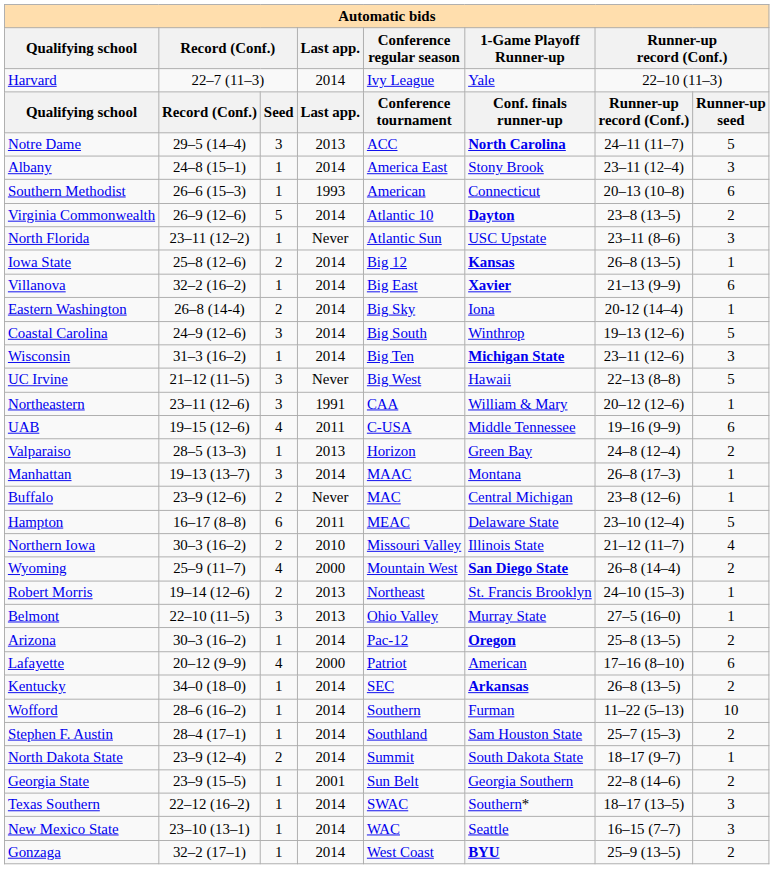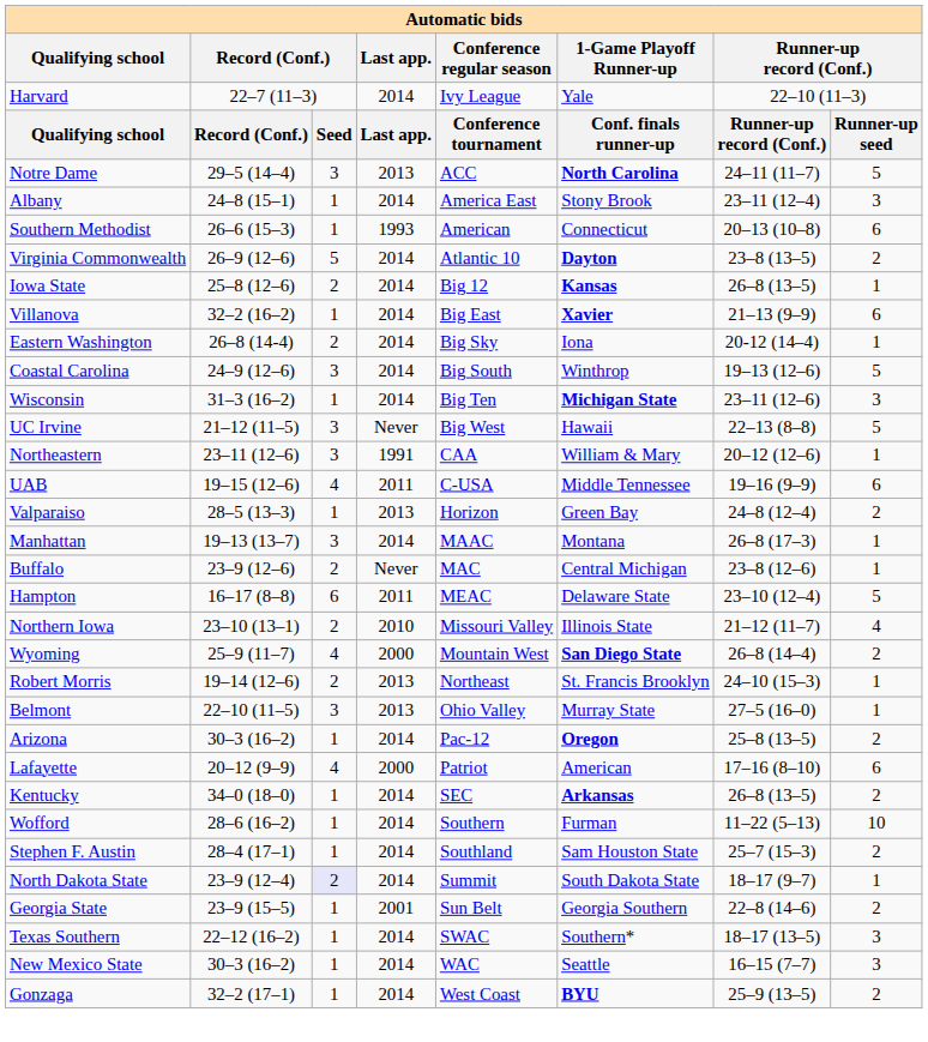 <table class="wikitable">
 <tr>
 <th colspan="8" style="background:#ffdead;">Automatic bids</th>
 </tr>
 <tr>
 <th>Qualifying school</th>
 <th colspan="2">Record (Conf.)</th>
 <th>Last app.</th>
 <th>Conference<br>regular season</th>
 <th>1-Game Playoff<br>Runner-up</th>
 <th colspan="2">Runner-up<br>record (Conf.)</th>
 </tr>
 <tr>
 <td><a href='#'>Harvard</a></td>
 <td colspan="2" align=center>22–7 (11–3)</td>
 <td align=center>2014</td>
 <td><a href='#'>Ivy League</a></td>
 <td><a href='#'>Yale</a></td>
 <td colspan="2" align=center>22–10 (11–3)</td>
 </tr>
 <tr>
 <th>Qualifying school</th>
 <th>Record (Conf.)</th>
 <th>Seed</th>
 <th>Last app.</th>
 <th>Conference<br>tournament</th>
 <th>Conf. finals<br>runner-up</th>
 <th>Runner-up<br>record (Conf.)</th>
 <th>Runner-up<br>seed</th>
 </tr>
 <tr>
 <td><a href='#'>Notre Dame</a></td>
 <td align=center>29–5 (14–4)</td>
 <td align=center>3</td>
 <td align=center>2013</td>
 <td><a href='#'>ACC</a></td>
 <td><strong><a href='#'>North Carolina</a></strong></td>
 <td align=center>24–11 (11–7)</td>
 <td align=center>5</td>
 </tr>
 <tr>
 <td><a href='#'>Albany</a></td>
 <td align=center>24–8 (15–1)</td>
 <td align=center>1</td>
 <td align=center>2014</td>
 <td><a href='#'>America East</a></td>
 <td><a href='#'>Stony Brook</a></td>
 <td align=center>23–11 (12–4)</td>
 <td align=center>3</td>
 </tr>
 <tr>
 <td><a href='#'>Southern Methodist</a></td>
 <td align=center>26–6 (15–3)</td>
 <td align=center>1</td>
 <td align=center>1993</td>
 <td><a href='#'>American</a></td>
 <td><a href='#'>Connecticut</a></td>
 <td align=center>20–13 (10–8)</td>
 <td align=center>6</td>
 </tr>
 <tr>
 <td><a href='#'>Virginia Commonwealth</a></td>
 <td align=center>26–9 (12–6)</td>
 <td align=center>5</td>
 <td align=center>2014</td>
 <td><a href='#'>Atlantic 10</a></td>
 <td><strong><a href='#'>Dayton</a></strong></td>
 <td align=center>23–8 (13–5)</td>
 <td align=center>2</td>
-</tr>
-<tr>
-<td><a href='#'>North Florida</a></td>
-<td align=center>23–11 (12–2)</td>
-<td align=center>1</td>
-<td align=center>Never</td>
-<td><a href='#'>Atlantic Sun</a></td>
-<td><a href='#'>USC Upstate</a></td>
-<td align=center>23–11 (8–6)</td>
-<td align=center>3</td>
 </tr>
 <tr>
 <td><a href='#'>Iowa State</a></td>
 <td align=center>25–8 (12–6)</td>
 <td align=center>2</td>
 <td align=center>2014</td>
 <td><a href='#'>Big 12</a></td>
 <td><strong><a href='#'>Kansas</a></strong></td>
 <td align=center>26–8 (13–5)</td>
 <td align=center>1</td>
 </tr>
 <tr>
 <td><a href='#'>Villanova</a></td>
 <td align=center>32–2 (16–2)</td>
 <td align=center>1</td>
 <td align=center>2014</td>
 <td><a href='#'>Big East</a></td>
 <td><strong><a href='#'>Xavier</a></strong></td>
 <td align=center>21–13 (9–9)</td>
 <td align=center>6</td>
 </tr>
 <tr>
 <td><a href='#'>Eastern Washington</a></td>
 <td align=center>26–8 (14-4)</td>
 <td align=center>2</td>
 <td align=center>2014</td>
 <td><a href='#'>Big Sky</a></td>
 <td><a href='#'>Iona</a></td>
 <td align=center>20-12 (14–4)</td>
 <td align=center>1</td>
 </tr>
 <tr>
 <td><a href='#'>Coastal Carolina</a></td>
 <td align=center>24–9 (12–6)</td>
 <td align=center>3</td>
 <td align=center>2014</td>
 <td><a href='#'>Big South</a></td>
 <td><a href='#'>Winthrop</a></td>
 <td align=center>19–13 (12–6)</td>
 <td align=center>5</td>
 </tr>
 <tr>
 <td><a href='#'>Wisconsin</a></td>
 <td align=center>31–3 (16–2)</td>
 <td align=center>1</td>
 <td align=center>2014</td>
 <td><a href='#'>Big Ten</a></td>
 <td><strong><a href='#'>Michigan State</a></strong></td>
 <td align=center>23–11 (12–6)</td>
 <td align=center>3</td>
 </tr>
 <tr>
 <td><a href='#'>UC Irvine</a></td>
 <td align=center>21–12 (11–5)</td>
 <td align=center>3</td>
 <td align=center>Never</td>
 <td><a href='#'>Big West</a></td>
 <td><a href='#'>Hawaii</a></td>
 <td align=center>22–13 (8–8)</td>
 <td align=center>5</td>
 </tr>
 <tr>
 <td><a href='#'>Northeastern</a></td>
 <td align=center>23–11 (12–6)</td>
 <td align=center>3</td>
 <td align=center>1991</td>
 <td><a href='#'>CAA</a></td>
 <td><a href='#'>William & Mary</a></td>
 <td align=center>20–12 (12–6)</td>
 <td align=center>1</td>
 </tr>
 <tr>
 <td><a href='#'>UAB</a></td>
 <td align=center>19–15 (12–6)</td>
 <td align=center>4</td>
 <td align=center>2011</td>
 <td><a href='#'>C-USA</a></td>
 <td><a href='#'>Middle Tennessee</a></td>
 <td align=center>19–16 (9–9)</td>
 <td align=center>6</td>
 </tr>
 <tr>
 <td><a href='#'>Valparaiso</a></td>
 <td align=center>28–5 (13–3)</td>
 <td align=center>1</td>
 <td align=center>2013</td>
 <td><a href='#'>Horizon</a></td>
 <td><a href='#'>Green Bay</a></td>
 <td align=center>24–8 (12–4)</td>
 <td align=center>2</td>
 </tr>
 <tr>
 <td><a href='#'>Manhattan</a></td>
 <td align=center>19–13 (13–7)</td>
 <td align=center>3</td>
 <td align=center>2014</td>
 <td><a href='#'>MAAC</a></td>
 <td><a href='#'>Montana</a></td>
 <td align=center>26–8 (17–3)</td>
 <td align=center>1</td>
 </tr>
 <tr>
 <td><a href='#'>Buffalo</a></td>
 <td align=center>23–9 (12–6)</td>
 <td align=center>2</td>
 <td align=center>Never</td>
 <td><a href='#'>MAC</a></td>
 <td><a href='#'>Central Michigan</a></td>
 <td align=center>23–8 (12–6)</td>
 <td align=center>1</td>
 </tr>
 <tr>
 <td><a href='#'>Hampton</a></td>
 <td align=center>16–17 (8–8)</td>
 <td align=center>6</td>
 <td align=center>2011</td>
 <td><a href='#'>MEAC</a></td>
 <td><a href='#'>Delaware State</a></td>
 <td align=center>23–10 (12–4)</td>
 <td align=center>5</td>
 </tr>
 <tr>
 <td><a href='#'>Northern Iowa</a></td>
-<td align=center>30–3 (16–2)</td>
+<td align=center>23–10 (13–1)</td>
 <td align=center>2</td>
 <td align=center>2010</td>
 <td><a href='#'>Missouri Valley</a></td>
 <td><a href='#'>Illinois State</a></td>
 <td align=center>21–12 (11–7)</td>
 <td align=center>4</td>
 </tr>
 <tr>
 <td><a href='#'>Wyoming</a></td>
 <td align=center>25–9 (11–7)</td>
 <td align=center>4</td>
 <td align=center>2000</td>
 <td><a href='#'>Mountain West</a></td>
 <td><strong><a href='#'>San Diego State</a></strong></td>
 <td align=center>26–8 (14–4)</td>
 <td align=center>2</td>
 </tr>
 <tr>
 <td><a href='#'>Robert Morris</a></td>
 <td align=center>19–14 (12–6)</td>
 <td align=center>2</td>
 <td align=center>2013</td>
 <td><a href='#'>Northeast</a></td>
 <td><a href='#'>St. Francis Brooklyn</a></td>
 <td align=center>24–10 (15–3)</td>
 <td align=center>1</td>
 </tr>
 <tr>
 <td><a href='#'>Belmont</a></td>
 <td align=center>22–10 (11–5)</td>
 <td align=center>3</td>
 <td align=center>2013</td>
 <td><a href='#'>Ohio Valley</a></td>
 <td><a href='#'>Murray State</a></td>
 <td align=center>27–5 (16–0)</td>
 <td align=center>1</td>
 </tr>
 <tr>
 <td><a href='#'>Arizona</a></td>
 <td align=center>30–3 (16–2)</td>
 <td align=center>1</td>
 <td align=center>2014</td>
 <td><a href='#'>Pac-12</a></td>
 <td><strong><a href='#'>Oregon</a></strong></td>
 <td align=center>25–8 (13–5)</td>
 <td align=center>2</td>
 </tr>
 <tr>
 <td><a href='#'>Lafayette</a></td>
 <td align=center>20–12 (9–9)</td>
 <td align=center>4</td>
 <td align=center>2000</td>
 <td><a href='#'>Patriot</a></td>
 <td><a href='#'>American</a></td>
 <td align=center>17–16 (8–10)</td>
 <td align=center>6</td>
 </tr>
 <tr>
 <td><a href='#'>Kentucky</a></td>
 <td align=center>34–0 (18–0)</td>
 <td align=center>1</td>
 <td align=center>2014</td>
 <td><a href='#'>SEC</a></td>
 <td><strong><a href='#'>Arkansas</a></strong></td>
 <td align=center>26–8 (13–5)</td>
 <td align=center>2</td>
 </tr>
 <tr>
 <td><a href='#'>Wofford</a></td>
 <td align=center>28–6 (16–2)</td>
 <td align=center>1</td>
 <td align=center>2014</td>
 <td><a href='#'>Southern</a></td>
 <td><a href='#'>Furman</a></td>
 <td align=center>11–22 (5–13)</td>
 <td align=center>10</td>
 </tr>
 <tr>
 <td><a href='#'>Stephen F. Austin</a></td>
 <td align=center>28–4 (17–1)</td>
 <td align=center>1</td>
 <td align=center>2014</td>
 <td><a href='#'>Southland</a></td>
 <td><a href='#'>Sam Houston State</a></td>
 <td align=center>25–7 (15–3)</td>
 <td align=center>2</td>
 </tr>
 <tr>
 <td><a href='#'>North Dakota State</a></td>
 <td align=center>23–9 (12–4)</td>
-<td align=center>2</td>
+<td align=center style="background: lavender;">2</td>
 <td align=center>2014</td>
 <td><a href='#'>Summit</a></td>
 <td><a href='#'>South Dakota State</a></td>
 <td align=center>18–17 (9–7)</td>
 <td align=center>1</td>
 </tr>
 <tr>
 <td><a href='#'>Georgia State</a></td>
 <td align=center>23–9 (15–5)</td>
 <td align=center>1</td>
 <td align=center>2001</td>
 <td><a href='#'>Sun Belt</a></td>
 <td><a href='#'>Georgia Southern</a></td>
 <td align=center>22–8 (14–6)</td>
 <td align=center>2</td>
 </tr>
 <tr>
 <td><a href='#'>Texas Southern</a></td>
 <td align=center>22–12 (16–2)</td>
 <td align=center>1</td>
 <td align=center>2014</td>
 <td><a href='#'>SWAC</a></td>
 <td><a href='#'>Southern</a>*</td>
 <td align=center>18–17 (13–5)</td>
 <td align=center>3</td>
 </tr>
 <tr>
 <td><a href='#'>New Mexico State</a></td>
-<td align=center>23–10 (13–1)</td>
+<td align=center>30–3 (16–2)</td>
 <td align=center>1</td>
 <td align=center>2014</td>
 <td><a href='#'>WAC</a></td>
 <td><a href='#'>Seattle</a></td>
 <td align=center>16–15 (7–7)</td>
 <td align=center>3</td>
 </tr>
 <tr>
 <td><a href='#'>Gonzaga</a></td>
 <td align=center>32–2 (17–1)</td>
 <td align=center>1</td>
 <td align=center>2014</td>
 <td><a href='#'>West Coast</a></td>
 <td><strong><a href='#'>BYU</a></strong></td>
 <td align=center>25–9 (13–5)</td>
 <td align=center>2</td>
 </tr>
 </table>
